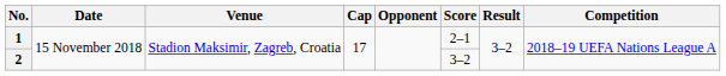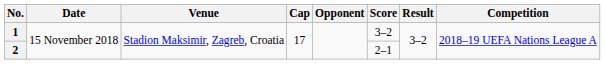 <table class="wikitable">
 <tr>
 <th scope="col">No.</th>
 <th scope="col">Date</th>
 <th scope="col">Venue</th>
 <th scope="col">Cap</th>
 <th scope="col">Opponent</th>
 <th scope="col">Score</th>
 <th scope="col">Result</th>
 <th scope="col">Competition</th>
 </tr>
 <tr>
 <th align="center">1</th>
 <td rowspan="2">15 November 2018</td>
 <td rowspan="2"><a href='#'>Stadion Maksimir</a>, <a href='#'>Zagreb</a>, Croatia</td>
 <td rowspan="2" align="center">17</td>
 <td rowspan="2"></td>
-<td align="center">2–1</td>
+<td align="center">3–2</td>
 <td rowspan="2" align="center">3–2</td>
 <td rowspan="2"><a href='#'>2018–19 UEFA Nations League A</a></td>
 </tr>
 <tr>
 <th align="center">2</th>
-<td align="center">3–2</td>
+<td align="center">2–1</td>
 </tr>
 </table>
